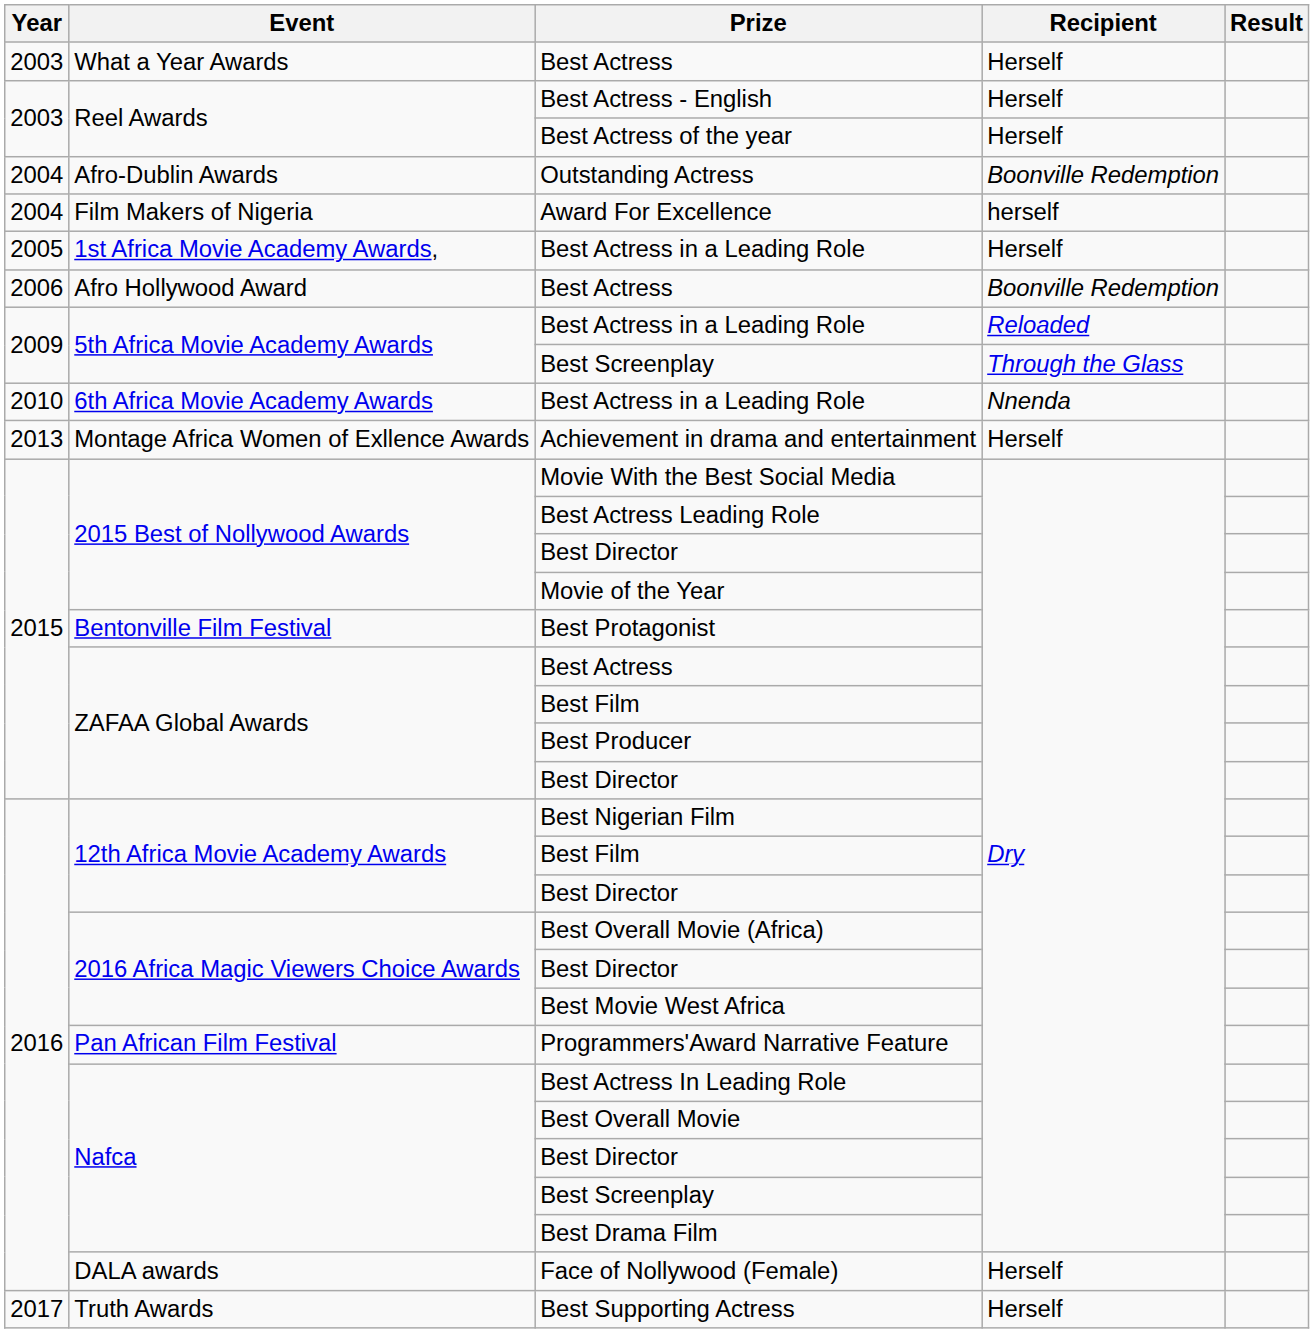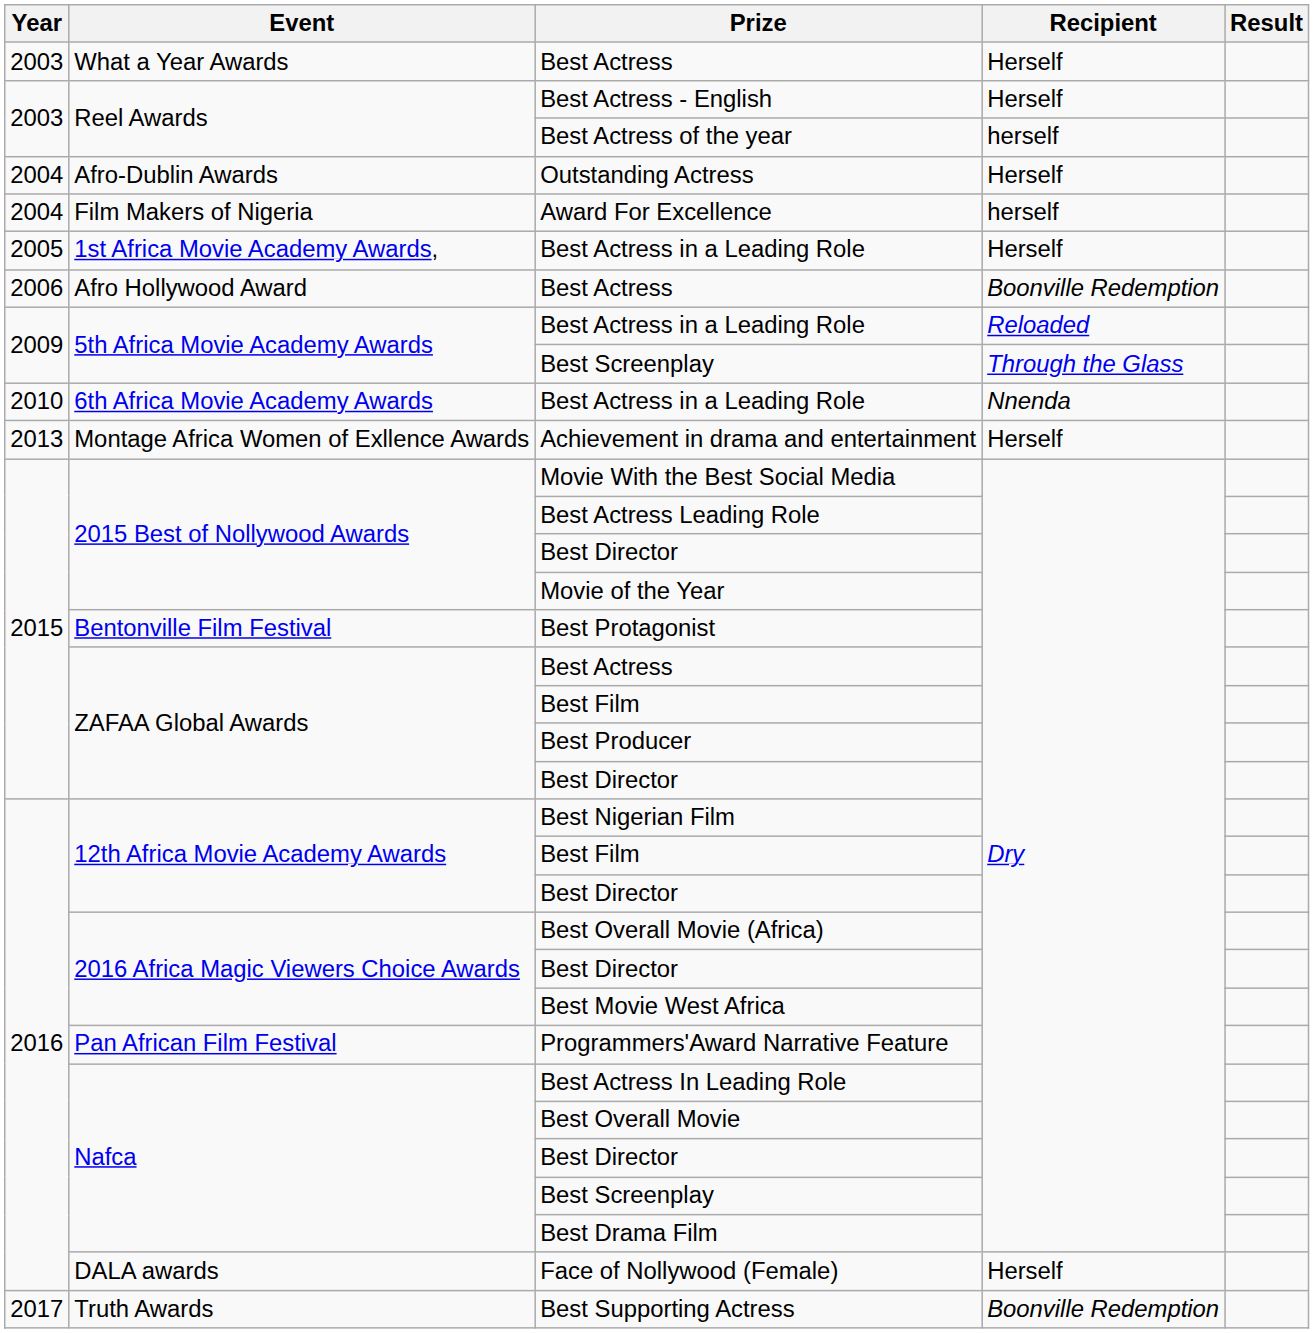 <table class="wikitable">
 <tr>
 <th>Year</th>
 <th>Event</th>
 <th>Prize</th>
 <th>Recipient</th>
 <th>Result</th>
 </tr>
 <tr>
 <td>2003</td>
 <td>What a Year Awards</td>
 <td>Best Actress</td>
 <td>Herself</td>
 <td></td>
 </tr>
 <tr>
 <td rowspan="2">2003</td>
 <td rowspan="2">Reel Awards</td>
 <td>Best Actress - English</td>
 <td>Herself</td>
 <td></td>
 </tr>
 <tr>
 <td>Best Actress of the year</td>
-<td>Herself</td>
+<td>herself</td>
 <td></td>
 </tr>
 <tr>
 <td>2004</td>
 <td>Afro-Dublin Awards</td>
 <td>Outstanding Actress</td>
-<td><em>Boonville Redemption</em></td>
+<td>Herself</td>
 <td></td>
 </tr>
 <tr>
 <td>2004</td>
 <td>Film Makers of Nigeria</td>
 <td>Award For Excellence</td>
 <td>herself</td>
 <td></td>
 </tr>
 <tr>
 <td>2005</td>
 <td><a href='#'>1st Africa Movie Academy Awards</a>,</td>
 <td>Best Actress in a Leading Role</td>
 <td>Herself</td>
 <td></td>
 </tr>
 <tr>
 <td>2006</td>
 <td>Afro Hollywood Award</td>
 <td>Best Actress</td>
 <td><em>Boonville Redemption</em></td>
 <td></td>
 </tr>
 <tr>
 <td rowspan=2>2009</td>
 <td rowspan=2><a href='#'>5th Africa Movie Academy Awards</a></td>
 <td>Best Actress in a Leading Role</td>
 <td><a href='#'><em>Reloaded</em></a></td>
 <td></td>
 </tr>
 <tr>
 <td>Best Screenplay</td>
 <td><em><a href='#'>Through the Glass</a></em></td>
 <td></td>
 </tr>
 <tr>
 <td>2010</td>
 <td><a href='#'>6th Africa Movie Academy Awards</a></td>
 <td>Best Actress in a Leading Role</td>
 <td><em>Nnenda</em></td>
 <td></td>
 </tr>
 <tr>
 <td>2013</td>
 <td>Montage Africa Women of Exllence Awards</td>
 <td>Achievement in drama and entertainment</td>
 <td>Herself</td>
 <td></td>
 </tr>
 <tr>
 <td rowspan=9>2015</td>
 <td rowspan=4><a href='#'>2015 Best of Nollywood Awards</a></td>
 <td>Movie With the Best Social Media</td>
 <td rowspan=21><a href='#'><em>Dry</em></a></td>
 <td></td>
 </tr>
 <tr>
 <td>Best Actress Leading Role</td>
 <td></td>
 </tr>
 <tr>
 <td>Best Director</td>
 <td></td>
 </tr>
 <tr>
 <td>Movie of the Year</td>
 <td></td>
 </tr>
 <tr>
 <td><a href='#'>Bentonville Film Festival</a></td>
 <td>Best Protagonist</td>
 <td></td>
 </tr>
 <tr>
 <td rowspan=4>ZAFAA Global Awards</td>
 <td>Best Actress</td>
 <td></td>
 </tr>
 <tr>
 <td>Best Film</td>
 <td></td>
 </tr>
 <tr>
 <td>Best Producer</td>
 <td></td>
 </tr>
 <tr>
 <td>Best Director</td>
 <td></td>
 </tr>
 <tr>
 <td rowspan=13>2016</td>
 <td rowspan=3><a href='#'>12th Africa Movie Academy Awards</a></td>
 <td>Best Nigerian Film</td>
 <td></td>
 </tr>
 <tr>
 <td>Best Film</td>
 <td></td>
 </tr>
 <tr>
 <td>Best Director</td>
 <td></td>
 </tr>
 <tr>
 <td rowspan=3><a href='#'>2016 Africa Magic Viewers Choice Awards</a></td>
 <td>Best Overall Movie (Africa)</td>
 <td></td>
 </tr>
 <tr>
 <td>Best Director</td>
 <td></td>
 </tr>
 <tr>
 <td>Best Movie West Africa</td>
 <td></td>
 </tr>
 <tr>
 <td><a href='#'>Pan African Film Festival</a></td>
 <td>Programmers'Award Narrative Feature</td>
 <td></td>
 </tr>
 <tr>
 <td rowspan=5><a href='#'>Nafca</a></td>
 <td>Best Actress In Leading Role</td>
 <td></td>
 </tr>
 <tr>
 <td>Best Overall Movie</td>
 <td></td>
 </tr>
 <tr>
 <td>Best Director</td>
 <td></td>
 </tr>
 <tr>
 <td>Best Screenplay</td>
 <td></td>
 </tr>
 <tr>
 <td>Best Drama Film</td>
 <td></td>
 </tr>
 <tr>
 <td>DALA awards</td>
 <td>Face of Nollywood (Female)</td>
 <td>Herself</td>
 <td></td>
 </tr>
 <tr>
 <td>2017</td>
 <td>Truth Awards</td>
 <td>Best Supporting Actress</td>
-<td>Herself</td>
+<td><em>Boonville Redemption</em></td>
 <td></td>
 </tr>
 </table>
